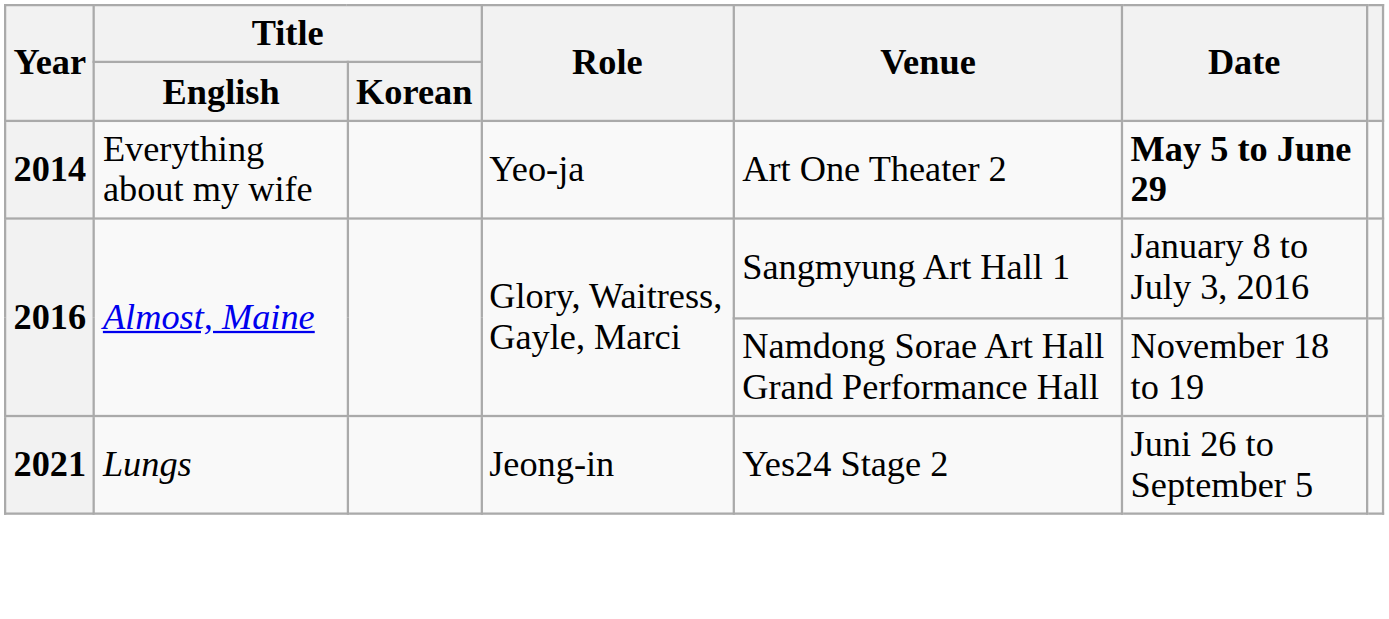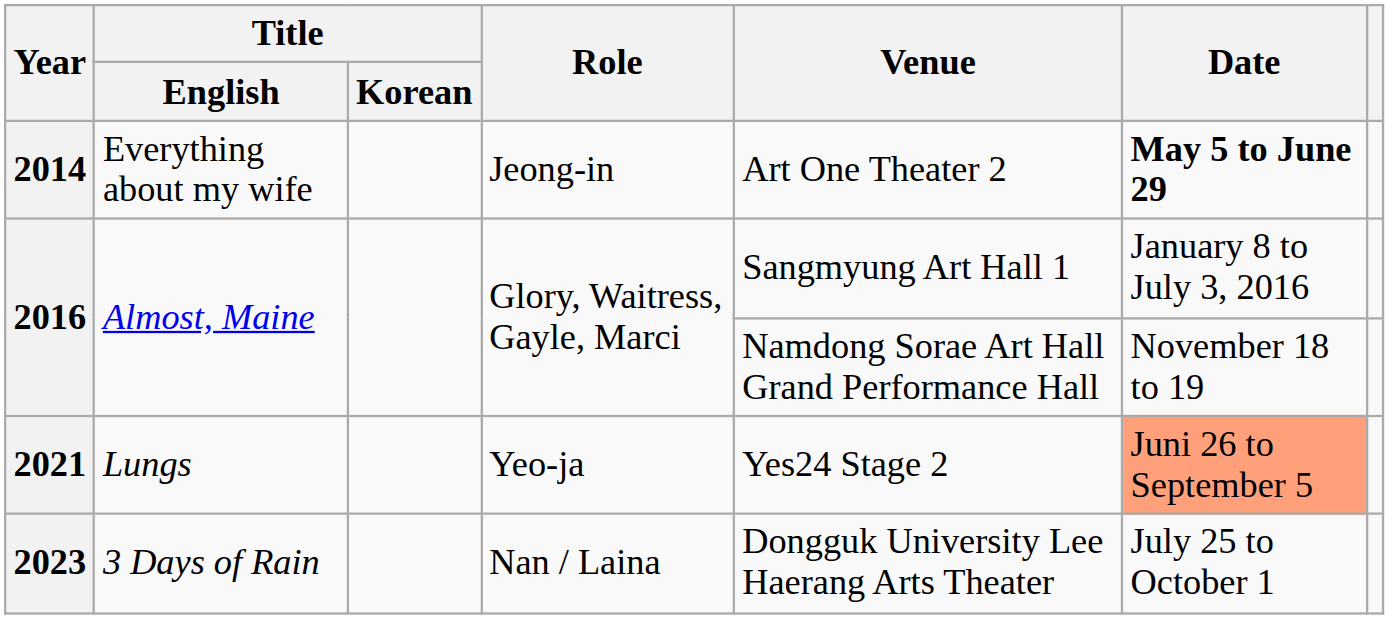 <table class="wikitable sortable plainrowheaders">
 <tr>
 <th scope="col" rowspan="2">Year</th>
 <th scope="col" colspan="2">Title</th>
 <th scope="col" rowspan="2">Role</th>
 <th scope="col" rowspan="2" class="unsortable">Venue</th>
 <th scope="col" rowspan="2">Date</th>
 <th rowspan="2" scope="col" class="unsortable"></th>
 </tr>
 <tr>
 <th>English</th>
 <th>Korean</th>
 </tr>
 <tr>
 <th scope="row">2014</th>
 <td>Everything about my wife</td>
 <td></td>
-<td>Yeo-ja</td>
+<td>Jeong-in</td>
 <td>Art One Theater 2</td>
 <td><strong>May 5 to June 29</strong></td>
 <td style="text-align:center;"></td>
 </tr>
 <tr>
 <th scope="row" rowspan="2">2016</th>
 <td rowspan="2"><em><a href='#'>Almost, Maine</a></em></td>
 <td rowspan="2"></td>
 <td rowspan="2">Glory, Waitress,  Gayle, Marci</td>
 <td>Sangmyung Art Hall 1</td>
 <td>January 8 to July 3, 2016</td>
 <td style="text-align:center;"></td>
 </tr>
 <tr>
 <td>Namdong Sorae Art Hall Grand Performance Hall</td>
 <td>November 18 to 19</td>
 <td style="text-align:center;"></td>
 </tr>
 <tr>
 <th scope="row">2021</th>
 <td><em>Lungs</em></td>
 <td></td>
-<td>Jeong-in</td>
+<td>Yeo-ja</td>
 <td>Yes24 Stage 2</td>
-<td>Juni 26 to September 5</td>
+<td style="background: lightsalmon;">Juni 26 to September 5</td>
+<td style="text-align:center;"></td>
+</tr>
+<tr>
+<th scope="row">2023</th>
+<td><em>3 Days of Rain</em></td>
+<td></td>
+<td>Nan / Laina</td>
+<td>Dongguk University Lee Haerang Arts Theater</td>
+<td>July 25 to October 1</td>
 <td style="text-align:center;"></td>
 </tr>
 </table>
